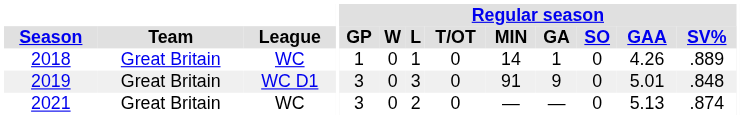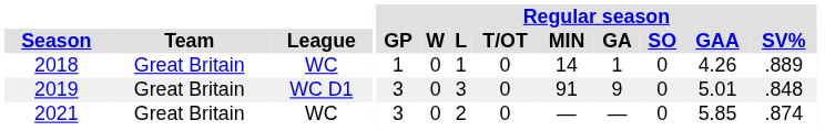 <table border="0" cellpadding="1" cellspacing="0" style="text-align:center; width:75%">
 <tr ALIGN="center" bgcolor="#e0e0e0">
 <th align="center" colspan="3" bgcolor="#ffffff"></th>
 <th align="center" rowspan="99" bgcolor="#ffffff"></th>
 <th align="center" colspan="9" bgcolor="#e0e0e0"><a href='#'>Regular season</a></th>
 <th align="center" rowspan="99" bgcolor="#ffffff"></th>
 </tr>
 <tr ALIGN="center" bgcolor="#e0e0e0">
 <th><a href='#'>Season</a></th>
 <th>Team</th>
 <th>League</th>
 <th>GP</th>
 <th>W</th>
 <th>L</th>
 <th>T/OT</th>
 <th>MIN</th>
 <th>GA</th>
 <th><a href='#'>SO</a></th>
 <th><a href='#'>GAA</a></th>
 <th><a href='#'>SV%</a></th>
 </tr>
 <tr>
 <td><a href='#'>2018</a></td>
 <td><a href='#'>Great Britain</a></td>
 <td><a href='#'>WC</a></td>
 <td>1</td>
 <td>0</td>
 <td>1</td>
 <td>0</td>
 <td>14</td>
 <td>1</td>
 <td>0</td>
 <td>4.26</td>
 <td>.889</td>
 </tr>
 <tr bgcolor="#f0f0f0">
 <td><a href='#'>2019</a></td>
 <td>Great Britain</td>
 <td><a href='#'>WC D1</a></td>
 <td>3</td>
 <td>0</td>
 <td>3</td>
 <td>0</td>
 <td>91</td>
 <td>9</td>
 <td>0</td>
 <td>5.01</td>
 <td>.848</td>
 </tr>
 <tr>
 <td><a href='#'>2021</a></td>
 <td>Great Britain</td>
 <td>WC</td>
 <td>3</td>
 <td>0</td>
 <td>2</td>
 <td>0</td>
 <td>—</td>
 <td>—</td>
 <td>0</td>
-<td>5.13</td>
+<td>5.85</td>
 <td>.874</td>
 </tr>
 </table>
